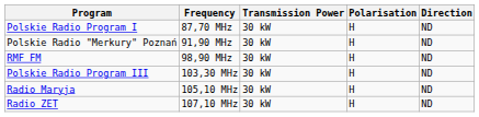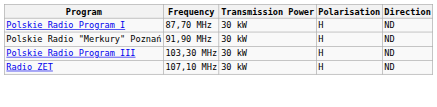 <table class="wikitable">
 <tr>
 <th>Program</th>
 <th>Frequency</th>
 <th>Transmission Power</th>
 <th>Polarisation</th>
 <th>Direction</th>
 </tr>
 <tr>
 <td><a href='#'>Polskie Radio Program I</a></td>
 <td>87,70 MHz</td>
 <td>30 kW</td>
 <td>H</td>
 <td>ND</td>
 </tr>
 <tr>
 <td>Polskie Radio "Merkury" Poznań</td>
 <td>91,90 MHz</td>
 <td>30 kW</td>
 <td>H</td>
 <td>ND</td>
 </tr>
 <tr>
-<td><a href='#'>RMF FM</a></td>
-<td>98,90 MHz</td>
-<td>30 kW</td>
-<td>H</td>
-<td>ND</td>
-</tr>
-<tr>
 <td><a href='#'>Polskie Radio Program III</a></td>
 <td>103,30 MHz</td>
-<td>30 kW</td>
-<td>H</td>
-<td>ND</td>
-</tr>
-<tr>
-<td><a href='#'>Radio Maryja</a></td>
-<td>105,10 MHz</td>
 <td>30 kW</td>
 <td>H</td>
 <td>ND</td>
 </tr>
 <tr>
 <td><a href='#'>Radio ZET</a></td>
 <td>107,10 MHz</td>
 <td>30 kW</td>
 <td>H</td>
 <td>ND</td>
 </tr>
 </table>
